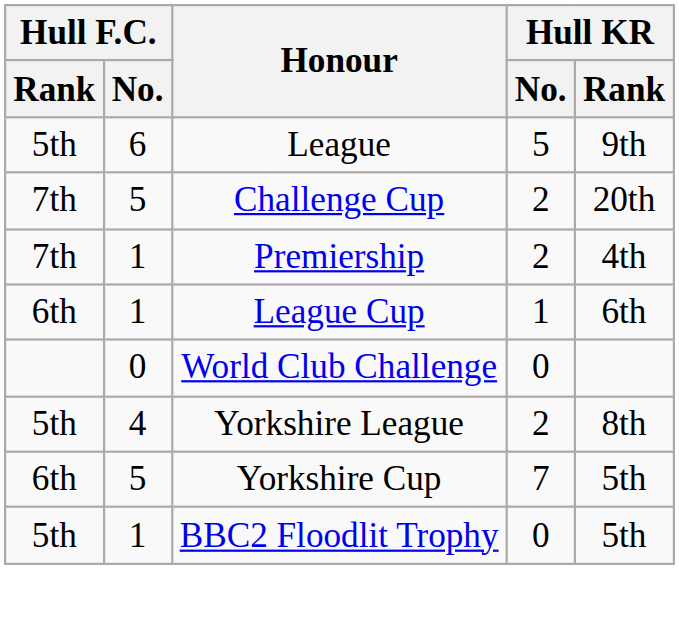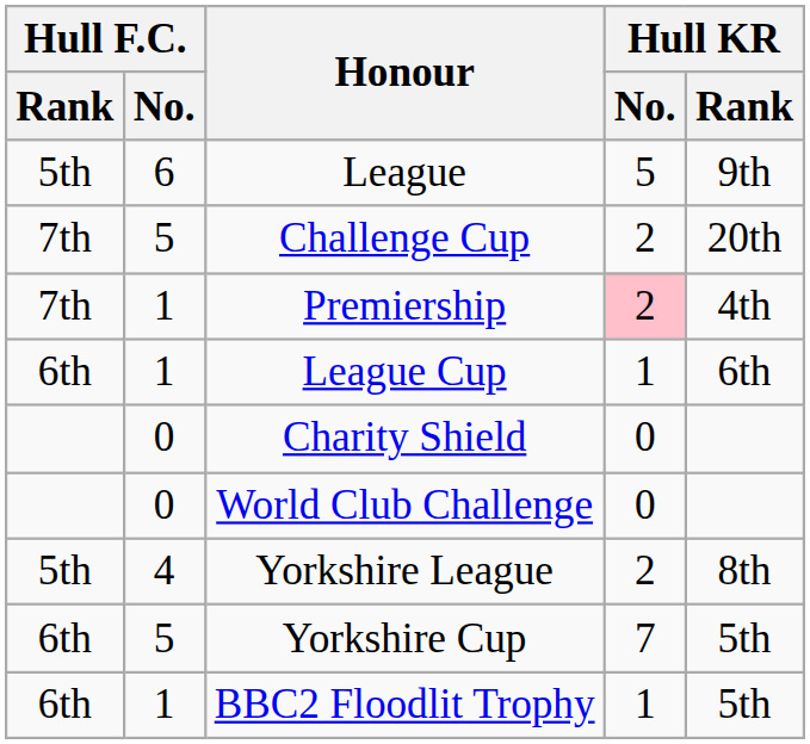 <table class="wikitable" style="text-align:center">
 <tr>
 <th colspan="2">Hull F.C.</th>
 <th rowspan="2">Honour</th>
 <th colspan="2">Hull KR</th>
 </tr>
 <tr>
 <th>Rank</th>
 <th>No.</th>
 <th>No.</th>
 <th>Rank</th>
 </tr>
 <tr>
 <td>5th</td>
 <td>6</td>
 <td>League</td>
 <td>5</td>
 <td>9th</td>
 </tr>
 <tr>
 <td>7th</td>
 <td>5</td>
 <td><a href='#'>Challenge Cup</a></td>
 <td>2</td>
 <td>20th</td>
 </tr>
 <tr>
 <td>7th</td>
 <td>1</td>
 <td><a href='#'>Premiership</a></td>
-<td>2</td>
+<td style="background: pink;">2</td>
 <td>4th</td>
 </tr>
 <tr>
 <td>6th</td>
 <td>1</td>
 <td><a href='#'>League Cup</a></td>
 <td>1</td>
 <td>6th</td>
+</tr>
+<tr>
+<td></td>
+<td>0</td>
+<td><a href='#'>Charity Shield</a></td>
+<td>0</td>
+<td></td>
 </tr>
 <tr>
 <td></td>
 <td>0</td>
 <td><a href='#'>World Club Challenge</a></td>
 <td>0</td>
 <td></td>
 </tr>
 <tr>
 <td>5th</td>
 <td>4</td>
 <td>Yorkshire League</td>
 <td>2</td>
 <td>8th</td>
 </tr>
 <tr>
 <td>6th</td>
 <td>5</td>
 <td>Yorkshire Cup</td>
 <td>7</td>
 <td>5th</td>
 </tr>
 <tr>
-<td>5th</td>
+<td>6th</td>
 <td>1</td>
 <td><a href='#'>BBC2 Floodlit Trophy</a></td>
-<td>0</td>
+<td>1</td>
 <td>5th</td>
 </tr>
 </table>
